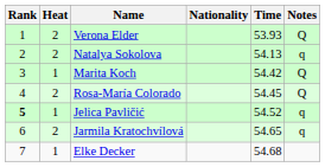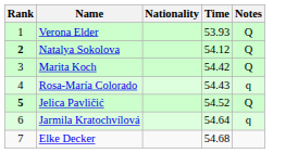 <table class="wikitable sortable" style="text-align:center">
 <tr>
 <th>Rank</th>
-<th>Heat</th>
 <th>Name</th>
 <th>Nationality</th>
 <th>Time</th>
 <th>Notes</th>
 </tr>
 <tr bgcolor=ccffcc>
 <td>1</td>
-<td>2</td>
 <td align="left"><a href='#'>Verona Elder</a></td>
 <td align=left></td>
 <td>53.93</td>
 <td>Q</td>
 </tr>
 <tr bgcolor=ccffcc>
-<td>2</td>
-<td>2</td>
+<td><strong>2</strong></td>
 <td align="left"><a href='#'>Natalya Sokolova</a></td>
 <td align=left></td>
-<td>54.13</td>
-<td>q</td>
+<td>54.12</td>
+<td>Q</td>
 </tr>
 <tr bgcolor=ccffcc>
 <td>3</td>
-<td>1</td>
 <td align="left"><a href='#'>Marita Koch</a></td>
 <td align=left></td>
 <td>54.42</td>
 <td>Q</td>
 </tr>
 <tr bgcolor=ddffdd>
 <td>4</td>
-<td>2</td>
 <td align="left"><a href='#'>Rosa-María Colorado</a></td>
 <td align=left></td>
-<td>54.45</td>
-<td>Q</td>
+<td>54.43</td>
+<td>q</td>
 </tr>
 <tr bgcolor=ccffcc>
 <td><strong>5</strong></td>
-<td>1</td>
 <td align="left"><a href='#'>Jelica Pavličić</a></td>
 <td align=left></td>
 <td>54.52</td>
-<td>q</td>
+<td>Q</td>
 </tr>
 <tr bgcolor=ddffdd>
 <td>6</td>
-<td>2</td>
 <td align="left"><a href='#'>Jarmila Kratochvílová</a></td>
 <td align=left></td>
-<td>54.65</td>
+<td>54.64</td>
 <td>q</td>
 </tr>
 <tr>
 <td>7</td>
-<td>1</td>
 <td align="left"><a href='#'>Elke Decker</a></td>
 <td align=left></td>
 <td>54.68</td>
 <td></td>
 </tr>
 </table>
